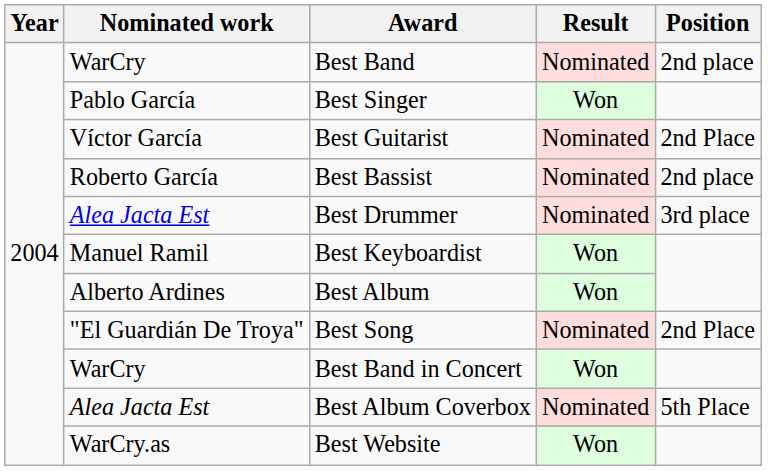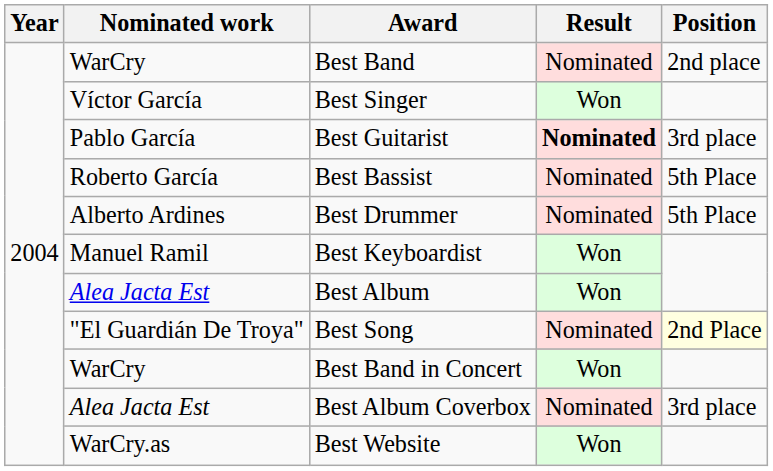 <table class="wikitable">
 <tr>
 <th>Year</th>
 <th>Nominated work</th>
 <th>Award</th>
 <th>Result</th>
 <th>Position</th>
 </tr>
 <tr>
 <td rowspan="11">2004</td>
 <td>WarCry</td>
 <td>Best Band</td>
 <td align="center" style="background: #ffdddd">Nominated</td>
 <td>2nd place</td>
 </tr>
 <tr>
-<td>Pablo García</td>
+<td>Víctor García</td>
 <td>Best Singer</td>
 <td align="center" style="background: #ddffdd">Won</td>
 </tr>
 <tr>
-<td>Víctor García</td>
+<td>Pablo García</td>
 <td>Best Guitarist</td>
-<td align="center" style="background: #ffdddd">Nominated</td>
-<td>2nd Place</td>
+<td align="center" style="background: #ffdddd"><strong>Nominated</strong></td>
+<td>3rd place</td>
 </tr>
 <tr>
 <td>Roberto García</td>
 <td>Best Bassist</td>
 <td align="center" style="background: #ffdddd">Nominated</td>
-<td>2nd place</td>
+<td>5th Place</td>
 </tr>
 <tr>
-<td><em><a href='#'>Alea Jacta Est</a></em></td>
+<td>Alberto Ardines</td>
 <td>Best Drummer</td>
 <td align="center" style="background: #ffdddd">Nominated</td>
-<td>3rd place</td>
+<td>5th Place</td>
 </tr>
 <tr>
 <td>Manuel Ramil</td>
 <td>Best Keyboardist</td>
 <td align="center" style="background: #ddffdd">Won</td>
 </tr>
 <tr>
-<td>Alberto Ardines</td>
+<td><em><a href='#'>Alea Jacta Est</a></em></td>
 <td>Best Album</td>
 <td align="center" style="background: #ddffdd">Won</td>
 </tr>
 <tr>
 <td>"El Guardián De Troya"</td>
 <td>Best Song</td>
 <td align="center" style="background: #ffdddd">Nominated</td>
-<td>2nd Place</td>
+<td style="background: lightyellow;">2nd Place</td>
 </tr>
 <tr>
 <td>WarCry</td>
 <td>Best Band in Concert</td>
 <td align="center" style="background: #ddffdd">Won</td>
 </tr>
 <tr>
 <td><em>Alea Jacta Est</em></td>
 <td>Best Album Coverbox</td>
 <td align="center" style="background: #ffdddd">Nominated</td>
-<td>5th Place</td>
+<td>3rd place</td>
 </tr>
 <tr>
 <td>WarCry.as</td>
 <td>Best Website</td>
 <td align="center" style="background: #ddffdd">Won</td>
 </tr>
 </table>
